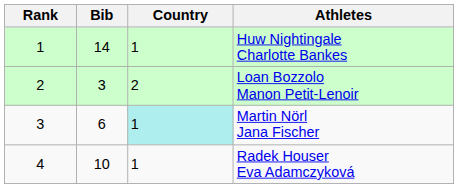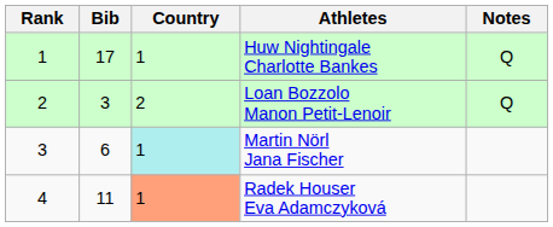 <table class="wikitable" style="text-align:center; width:500px">
 <tr>
 <th>Rank</th>
 <th>Bib</th>
 <th>Country</th>
 <th>Athletes</th>
+<th>Notes</th>
 </tr>
 <tr bgcolor=ccffcc>
 <td>1</td>
-<td>14</td>
+<td>17</td>
 <td align=left> 1</td>
 <td align=left><a href='#'>Huw Nightingale</a><br><a href='#'>Charlotte Bankes</a></td>
+<td>Q</td>
 </tr>
 <tr bgcolor=ccffcc>
 <td>2</td>
 <td>3</td>
 <td align=left> 2</td>
 <td align=left><a href='#'>Loan Bozzolo</a><br><a href='#'>Manon Petit-Lenoir</a></td>
+<td>Q</td>
 </tr>
 <tr>
 <td>3</td>
 <td>6</td>
 <td align=left style="background: paleturquoise;"> 1</td>
 <td align=left><a href='#'>Martin Nörl</a><br><a href='#'>Jana Fischer</a></td>
+<td></td>
 </tr>
 <tr>
 <td>4</td>
-<td>10</td>
-<td align=left> 1</td>
+<td>11</td>
+<td align=left style="background: lightsalmon;"> 1</td>
 <td align=left><a href='#'>Radek Houser</a><br><a href='#'>Eva Adamczyková</a></td>
+<td></td>
 </tr>
 </table>
